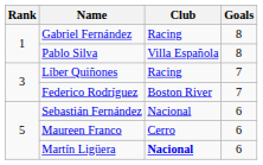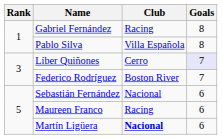 <table class="wikitable">
 <tr>
 <th>Rank</th>
 <th>Name</th>
 <th>Club</th>
 <th>Goals</th>
 </tr>
 <tr>
 <td rowspan=2 align=center>1</td>
 <td> <a href='#'>Gabriel Fernández</a></td>
 <td><a href='#'>Racing</a></td>
 <td align=center>8</td>
 </tr>
 <tr>
 <td> <a href='#'>Pablo Silva</a></td>
 <td><a href='#'>Villa Española</a></td>
 <td align=center>8</td>
 </tr>
 <tr>
 <td rowspan=2 align=center>3</td>
 <td> <a href='#'>Líber Quiñones</a></td>
-<td><a href='#'>Racing</a></td>
-<td align=center>7</td>
+<td><a href='#'>Cerro</a></td>
+<td align=center style="background: lavender;">7</td>
 </tr>
 <tr>
 <td> <a href='#'>Federico Rodríguez</a></td>
 <td><a href='#'>Boston River</a></td>
 <td align=center>7</td>
 </tr>
 <tr>
 <td rowspan=3 align=center>5</td>
 <td> <a href='#'>Sebastián Fernández</a></td>
 <td><a href='#'>Nacional</a></td>
 <td align=center>6</td>
 </tr>
 <tr>
 <td> <a href='#'>Maureen Franco</a></td>
-<td><a href='#'>Cerro</a></td>
+<td><a href='#'>Racing</a></td>
 <td align=center>6</td>
 </tr>
 <tr>
 <td> <a href='#'>Martín Ligüera</a></td>
 <td><strong><a href='#'>Nacional</a></strong></td>
 <td align=center>6</td>
 </tr>
 </table>
